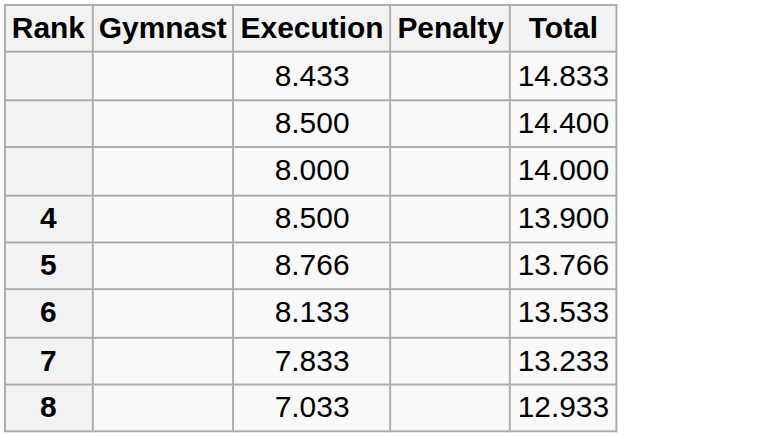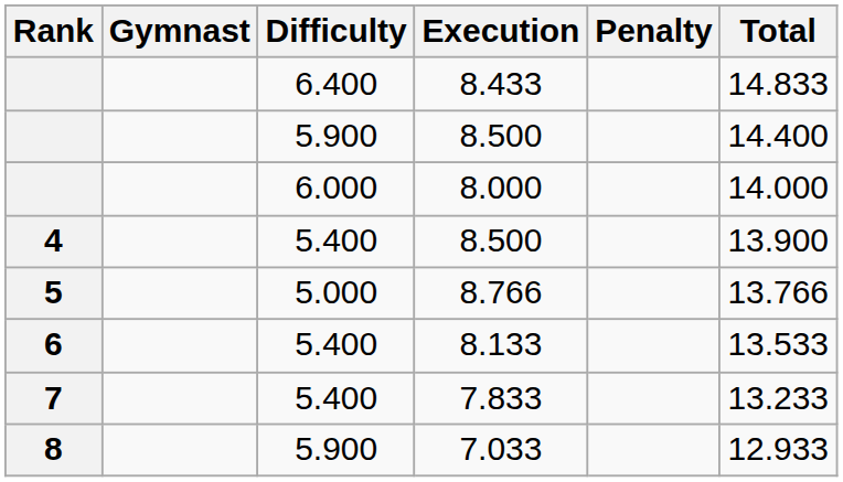 <table class="wikitable sortable" style="text-align:center">
 <tr>
 <th>Rank</th>
 <th>Gymnast</th>
+<th>Difficulty</th>
 <th>Execution</th>
 <th>Penalty</th>
 <th>Total</th>
 </tr>
 <tr>
 <th scope=row></th>
 <td align=left></td>
+<td>6.400</td>
 <td>8.433</td>
 <td></td>
 <td>14.833</td>
 </tr>
 <tr>
 <th scope=row></th>
 <td align=left></td>
+<td>5.900</td>
 <td>8.500</td>
 <td></td>
 <td>14.400</td>
 </tr>
 <tr>
 <th scope=row></th>
 <td align=left></td>
+<td>6.000</td>
 <td>8.000</td>
 <td></td>
 <td>14.000</td>
 </tr>
 <tr>
 <th scope=row>4</th>
 <td align=left></td>
+<td>5.400</td>
 <td>8.500</td>
 <td></td>
 <td>13.900</td>
 </tr>
 <tr>
 <th scope=row>5</th>
 <td align=left></td>
+<td>5.000</td>
 <td>8.766</td>
 <td></td>
 <td>13.766</td>
 </tr>
 <tr>
 <th scope=row>6</th>
 <td align=left></td>
+<td>5.400</td>
 <td>8.133</td>
 <td></td>
 <td>13.533</td>
 </tr>
 <tr>
 <th scope=row>7</th>
 <td align=left></td>
+<td>5.400</td>
 <td>7.833</td>
 <td></td>
 <td>13.233</td>
 </tr>
 <tr>
 <th scope=row>8</th>
 <td align=left></td>
+<td>5.900</td>
 <td>7.033</td>
 <td></td>
 <td>12.933</td>
 </tr>
 </table>
